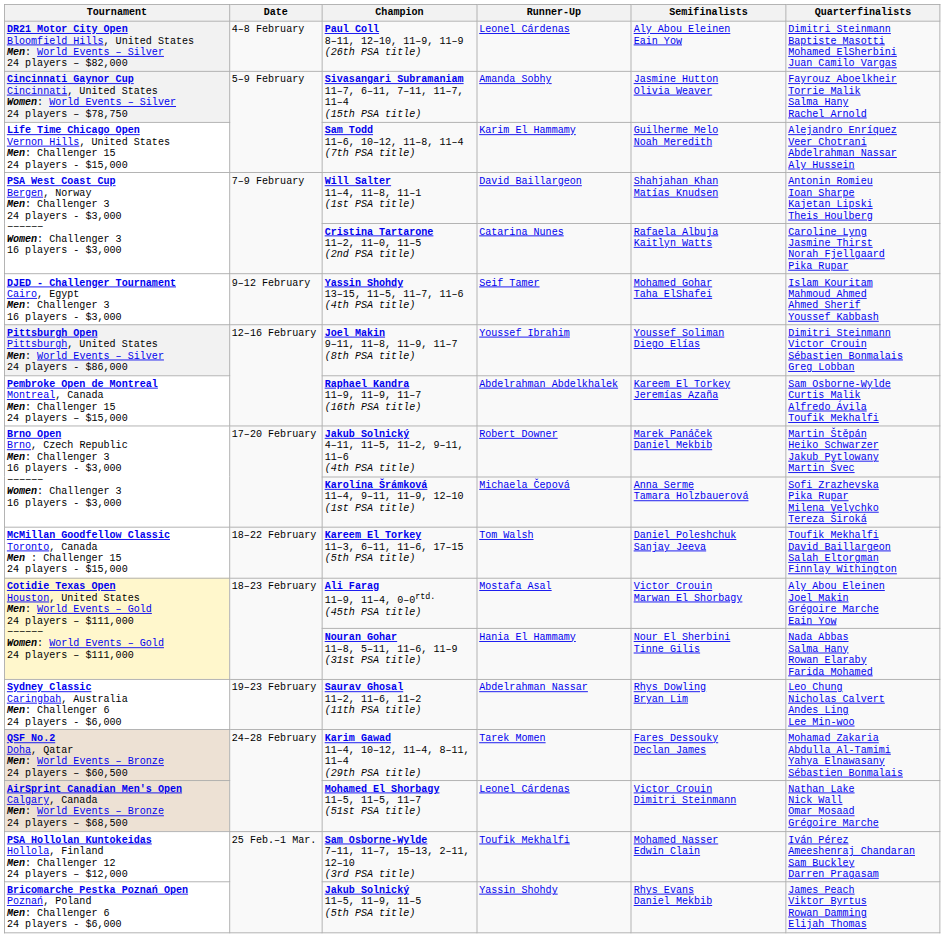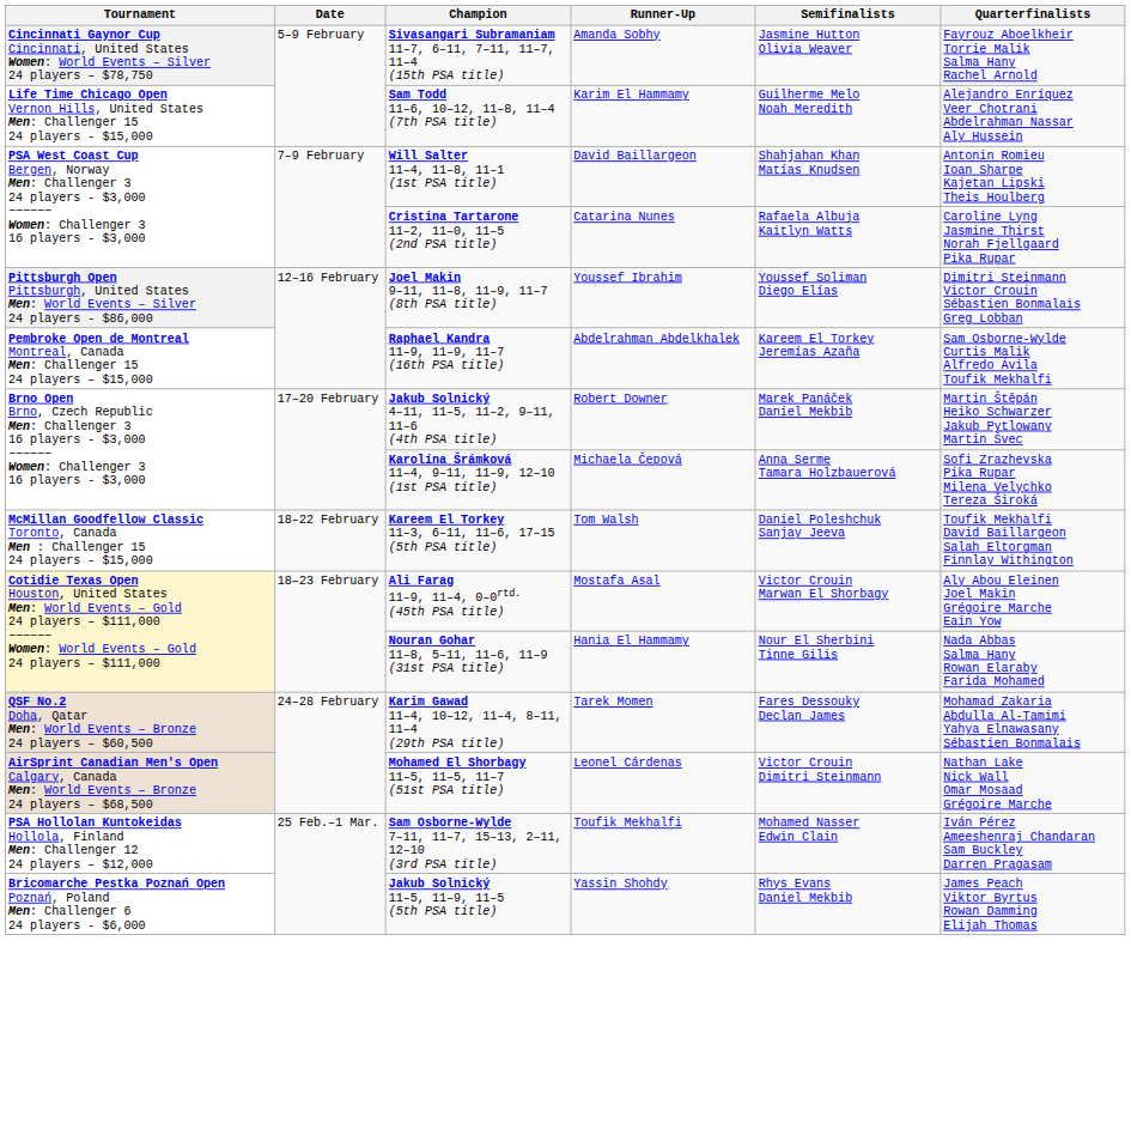 <table class="wikitable" style="font-size:88%">
 <tr>
 <th width=250>Tournament</th>
 <th width=100>Date</th>
 <th width=170>Champion</th>
 <th width=170>Runner-Up</th>
 <th width=170>Semifinalists</th>
 <th width=170>Quarterfinalists</th>
-</tr>
-<tr style="vertical-align:top">
-<td style="background:#f2f2f2;"><strong><a href='#'>DR21 Motor City Open</a></strong><br> <a href='#'>Bloomfield Hills</a>, United States<br><strong><em>Men</em></strong>: <a href='#'>World Events – Silver</a><br>24 players – $82,000</td>
-<td>4–8 February</td>
-<td> <strong><a href='#'>Paul Coll</a></strong><br>8–11, 12–10, 11–9, 11–9<br><em>(26th PSA title)</em></td>
-<td> <a href='#'>Leonel Cárdenas</a></td>
-<td> <a href='#'>Aly Abou Eleinen</a><br> <a href='#'>Eain Yow</a></td>
-<td> <a href='#'>Dimitri Steinmann</a><br> <a href='#'>Baptiste Masotti</a><br> <a href='#'>Mohamed ElSherbini</a><br> <a href='#'>Juan Camilo Vargas</a></td>
 </tr>
 <tr style="vertical-align:top">
 <td style="background:#f2f2f2;"><strong><a href='#'>Cincinnati Gaynor Cup</a></strong><br> <a href='#'>Cincinnati</a>, United States<br><strong><em>Women</em></strong>: <a href='#'>World Events – Silver</a><br>24 players – $78,750</td>
 <td rowspan=2>5–9 February</td>
 <td> <strong><a href='#'>Sivasangari Subramaniam</a></strong><br>11–7, 6–11, 7–11, 11–7, 11–4<br><em>(15th PSA title)</em></td>
 <td> <a href='#'>Amanda Sobhy</a></td>
 <td> <a href='#'>Jasmine Hutton</a><br> <a href='#'>Olivia Weaver</a></td>
 <td> <a href='#'>Fayrouz Aboelkheir</a><br> <a href='#'>Torrie Malik</a><br> <a href='#'>Salma Hany</a><br> <a href='#'>Rachel Arnold</a></td>
 </tr>
 <tr style="vertical-align:top">
 <td style="background:#fff;"><strong><a href='#'>Life Time Chicago Open</a></strong><br> <a href='#'>Vernon Hills</a>, United States<br><strong><em>Men</em></strong>: Challenger 15<br>24 players - $15,000</td>
 <td> <strong><a href='#'>Sam Todd</a></strong><br>11–6, 10–12, 11–8, 11–4<br><em>(7th PSA title)</em></td>
 <td> <a href='#'>Karim El Hammamy</a></td>
 <td> <a href='#'>Guilherme Melo</a><br> <a href='#'>Noah Meredith</a></td>
 <td> <a href='#'>Alejandro Enríquez</a><br> <a href='#'>Veer Chotrani</a><br> <a href='#'>Abdelrahman Nassar</a><br> <a href='#'>Aly Hussein</a></td>
 </tr>
 <tr style="vertical-align:top">
 <td rowspan=2 style="background:#fff;"><strong><a href='#'>PSA West Coast Cup</a></strong><br> <a href='#'>Bergen</a>, Norway<br><strong><em>Men</em></strong>: Challenger 3<br>24 players - $3,000<br>−−−−−−<br><strong><em>Women</em></strong>: Challenger 3<br>16 players - $3,000</td>
 <td rowspan=2>7–9 February</td>
 <td> <strong><a href='#'>Will Salter</a></strong><br>11–4, 11–8, 11–1<br><em>(1st PSA title)</em></td>
 <td> <a href='#'>David Baillargeon</a></td>
 <td> <a href='#'>Shahjahan Khan</a><br> <a href='#'>Matías Knudsen</a></td>
 <td> <a href='#'>Antonin Romieu</a><br> <a href='#'>Ioan Sharpe</a><br> <a href='#'>Kajetan Lipski</a><br> <a href='#'>Theis Houlberg</a></td>
 </tr>
 <tr style="vertical-align:top">
 <td> <strong><a href='#'>Cristina Tartarone</a></strong><br>11–2, 11–0, 11–5<br><em>(2nd PSA title)</em></td>
 <td> <a href='#'>Catarina Nunes</a></td>
 <td> <a href='#'>Rafaela Albuja</a><br> <a href='#'>Kaitlyn Watts</a></td>
 <td> <a href='#'>Caroline Lyng</a><br> <a href='#'>Jasmine Thirst</a><br> <a href='#'>Norah Fjellgaard</a><br> <a href='#'>Pika Rupar</a></td>
-</tr>
-<tr style="vertical-align:top">
-<td style="background:#fff;"><strong><a href='#'>DJED -  Challenger Tournament</a></strong><br> <a href='#'>Cairo</a>, Egypt<br><strong><em>Men</em></strong>: Challenger 3<br>16 players - $3,000</td>
-<td>9–12 February</td>
-<td> <strong><a href='#'>Yassin Shohdy</a></strong><br>13–15, 11–5, 11–7, 11–6<br><em>(4th PSA title)</em></td>
-<td> <a href='#'>Seif Tamer</a></td>
-<td> <a href='#'>Mohamed Gohar</a><br> <a href='#'>Taha ElShafei</a></td>
-<td> <a href='#'>Islam Kouritam</a><br> <a href='#'>Mahmoud Ahmed</a><br> <a href='#'>Ahmed Sherif</a><br> <a href='#'>Youssef Kabbash</a></td>
 </tr>
 <tr style="vertical-align:top">
 <td style="background:#f2f2f2;"><strong><a href='#'>Pittsburgh Open</a></strong><br> <a href='#'>Pittsburgh</a>, United States<br><strong><em>Men</em></strong>: <a href='#'>World Events – Silver</a><br>24 players - $86,000</td>
 <td rowspan=2>12–16 February</td>
 <td> <strong><a href='#'>Joel Makin</a></strong><br>9–11, 11–8, 11–9, 11–7<br><em>(8th PSA title)</em></td>
 <td> <a href='#'>Youssef Ibrahim</a></td>
 <td> <a href='#'>Youssef Soliman</a><br> <a href='#'>Diego Elías</a></td>
 <td> <a href='#'>Dimitri Steinmann</a><br> <a href='#'>Victor Crouin</a><br> <a href='#'>Sébastien Bonmalais</a><br> <a href='#'>Greg Lobban</a></td>
 </tr>
 <tr style="vertical-align:top">
 <td style="background:#fff;"><strong><a href='#'>Pembroke Open de Montreal</a></strong><br> <a href='#'>Montreal</a>, Canada<br><strong><em>Men</em></strong>: Challenger 15<br>24 players – $15,000</td>
 <td> <strong><a href='#'>Raphael Kandra</a></strong><br>11–9, 11–9, 11–7<br><em>(16th PSA title)</em></td>
 <td> <a href='#'>Abdelrahman Abdelkhalek</a></td>
 <td> <a href='#'>Kareem El Torkey</a><br> <a href='#'>Jeremías Azaña</a></td>
 <td> <a href='#'>Sam Osborne-Wylde</a><br> <a href='#'>Curtis Malik</a><br> <a href='#'>Alfredo Ávila</a><br> <a href='#'>Toufik Mekhalfi</a></td>
 </tr>
 <tr style="vertical-align:top">
 <td rowspan=2 style="background:#fff;"><strong><a href='#'>Brno Open</a></strong><br> <a href='#'>Brno</a>, Czech Republic<br><strong><em>Men</em></strong>: Challenger 3<br>16 players - $3,000<br>−−−−−−<br><strong><em>Women</em></strong>: Challenger 3<br>16 players - $3,000</td>
 <td rowspan=2>17–20 February</td>
 <td> <strong><a href='#'>Jakub Solnický</a></strong><br>4–11, 11–5, 11–2, 9–11, 11–6<br><em>(4th PSA title)</em></td>
 <td> <a href='#'>Robert Downer</a></td>
 <td> <a href='#'>Marek Panáček</a><br> <a href='#'>Daniel Mekbib</a></td>
 <td> <a href='#'>Martin Štěpán</a><br> <a href='#'>Heiko Schwarzer</a><br> <a href='#'>Jakub Pytlowany</a><br> <a href='#'>Martin Švec</a></td>
 </tr>
 <tr style="vertical-align:top">
 <td> <strong><a href='#'>Karolína Šrámková</a></strong><br>11–4, 9–11, 11–9, 12–10<br><em>(1st PSA title)</em></td>
 <td> <a href='#'>Michaela Čepová</a></td>
 <td> <a href='#'>Anna Serme</a><br> <a href='#'>Tamara Holzbauerová</a></td>
 <td> <a href='#'>Sofi Zrazhevska</a><br> <a href='#'>Pika Rupar</a><br> <a href='#'>Milena Velychko</a><br> <a href='#'>Tereza Široká</a></td>
 </tr>
 <tr style="vertical-align:top">
 <td style="background:#fff;"><strong><a href='#'>McMillan Goodfellow Classic</a></strong><br> <a href='#'>Toronto</a>, Canada<br><strong> <em>Men</em> </strong>: Challenger 15<br>24 players - $15,000</td>
 <td>18–22 February</td>
 <td> <strong><a href='#'>Kareem El Torkey</a></strong><br>11–3, 6–11, 11–6, 17–15<br><em>(5th PSA title)</em></td>
 <td> <a href='#'>Tom Walsh</a></td>
 <td> <a href='#'>Daniel Poleshchuk</a><br> <a href='#'>Sanjay Jeeva</a></td>
 <td> <a href='#'>Toufik Mekhalfi</a><br> <a href='#'>David Baillargeon</a><br> <a href='#'>Salah Eltorgman</a><br> <a href='#'>Finnlay Withington</a></td>
 </tr>
 <tr style="vertical-align:top">
 <td rowspan=2 style="background:#fff7cc;"><strong><a href='#'>Cotidie Texas Open</a></strong><br> <a href='#'>Houston</a>, United States<br><strong><em>Men</em></strong>: <a href='#'>World Events – Gold</a><br>24 players – $111,000<br>−−−−−−<br><strong><em>Women</em></strong>: <a href='#'>World Events – Gold</a><br>24 players – $111,000</td>
 <td rowspan=2>18–23 February</td>
 <td> <strong><a href='#'>Ali Farag</a></strong><br>11–9, 11–4, 0–0<sup>rtd.</sup><br><em>(45th PSA title)</em></td>
 <td> <a href='#'>Mostafa Asal</a></td>
 <td> <a href='#'>Victor Crouin</a><br> <a href='#'>Marwan El Shorbagy</a></td>
 <td> <a href='#'>Aly Abou Eleinen</a><br> <a href='#'>Joel Makin</a><br> <a href='#'>Grégoire Marche</a><br> <a href='#'>Eain Yow</a></td>
 </tr>
 <tr style="vertical-align:top">
 <td> <strong><a href='#'>Nouran Gohar</a></strong><br>11–8, 5–11, 11–6, 11–9<br><em>(31st PSA title)</em></td>
 <td> <a href='#'>Hania El Hammamy</a></td>
 <td> <a href='#'>Nour El Sherbini</a><br> <a href='#'>Tinne Gilis</a></td>
 <td> <a href='#'>Nada Abbas</a><br> <a href='#'>Salma Hany</a><br> <a href='#'>Rowan Elaraby</a><br> <a href='#'>Farida Mohamed</a></td>
 </tr>
 <tr style="vertical-align:top">
-<td style="background:#fff;"><strong><a href='#'> Sydney Classic</a></strong><br> <a href='#'>Caringbah</a>, Australia<br><strong><em>Men</em></strong>: Challenger 6<br>24 players - $6,000</td>
-<td>19–23 February</td>
-<td> <strong><a href='#'>Saurav Ghosal</a></strong><br>11–2, 11–6, 11–2<br><em>(11th PSA title)</em></td>
-<td> <a href='#'>Abdelrahman Nassar</a></td>
-<td> <a href='#'>Rhys Dowling</a><br> <a href='#'>Bryan Lim</a></td>
-<td> <a href='#'>Leo Chung</a><br> <a href='#'>Nicholas Calvert</a><br> <a href='#'>Andes Ling</a><br> <a href='#'>Lee Min-woo</a></td>
-</tr>
-<tr style="vertical-align:top">
 <td style="background:#ede1d4;"><strong><a href='#'>QSF No.2</a></strong><br> <a href='#'>Doha</a>, Qatar<br><strong><em>Men</em></strong>: <a href='#'>World Events – Bronze</a><br>24 players – $60,500</td>
 <td rowspan=2>24–28 February</td>
 <td> <strong><a href='#'>Karim Gawad</a></strong><br>11–4, 10–12, 11–4, 8–11, 11–4<br><em>(29th PSA title)</em></td>
 <td> <a href='#'>Tarek Momen</a></td>
 <td> <a href='#'>Fares Dessouky</a><br> <a href='#'>Declan James</a></td>
 <td> <a href='#'>Mohamad Zakaria</a><br> <a href='#'>Abdulla Al-Tamimi</a><br> <a href='#'>Yahya Elnawasany</a><br> <a href='#'>Sébastien Bonmalais</a></td>
 </tr>
 <tr style="vertical-align:top">
 <td style="background:#ede1d4;"><strong><a href='#'>AirSprint Canadian Men's Open</a></strong><br> <a href='#'>Calgary</a>, Canada<br><strong><em>Men</em></strong>: <a href='#'>World Events – Bronze</a><br>24 players – $68,500</td>
 <td> <strong><a href='#'>Mohamed El Shorbagy</a></strong><br>11–5, 11–5, 11–7<br><em>(51st PSA title)</em></td>
 <td> <a href='#'>Leonel Cárdenas</a></td>
 <td> <a href='#'>Victor Crouin</a><br> <a href='#'>Dimitri Steinmann</a></td>
 <td> <a href='#'>Nathan Lake</a><br> <a href='#'>Nick Wall</a><br> <a href='#'>Omar Mosaad</a><br> <a href='#'>Grégoire Marche</a></td>
 </tr>
 <tr style="vertical-align:top">
 <td style="background:#fff;"><strong><a href='#'>PSA Hollolan Kuntokeidas</a></strong><br> <a href='#'>Hollola</a>, Finland<br><strong><em>Men</em></strong>: Challenger 12<br>24 players – $12,000</td>
 <td rowspan=2>25 Feb.–1 Mar.</td>
 <td> <strong><a href='#'>Sam Osborne-Wylde</a></strong><br>7–11, 11–7, 15–13, 2–11, 12–10<br><em>(3rd PSA title)</em></td>
 <td> <a href='#'>Toufik Mekhalfi</a></td>
 <td> <a href='#'>Mohamed Nasser</a><br> <a href='#'>Edwin Clain</a></td>
 <td> <a href='#'>Iván Pérez</a><br> <a href='#'>Ameeshenraj Chandaran</a><br> <a href='#'>Sam Buckley</a><br> <a href='#'>Darren Pragasam</a></td>
 </tr>
 <tr style="vertical-align:top">
 <td style="background:#fff;"><strong><a href='#'>Bricomarche Pestka Poznań Open</a></strong><br> <a href='#'>Poznań</a>, Poland<br><strong><em>Men</em></strong>: Challenger 6<br>24 players - $6,000</td>
 <td> <strong><a href='#'>Jakub Solnický</a></strong><br>11–5, 11–9, 11–5<br><em>(5th PSA title)</em></td>
 <td> <a href='#'>Yassin Shohdy</a></td>
 <td> <a href='#'>Rhys Evans</a><br> <a href='#'>Daniel Mekbib</a></td>
 <td> <a href='#'>James Peach</a><br> <a href='#'>Viktor Byrtus</a><br> <a href='#'>Rowan Damming</a><br> <a href='#'>Elijah Thomas</a></td>
 </tr>
 </table>
